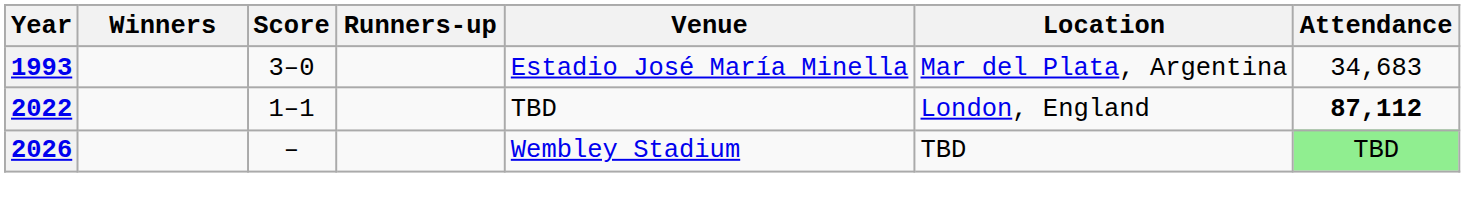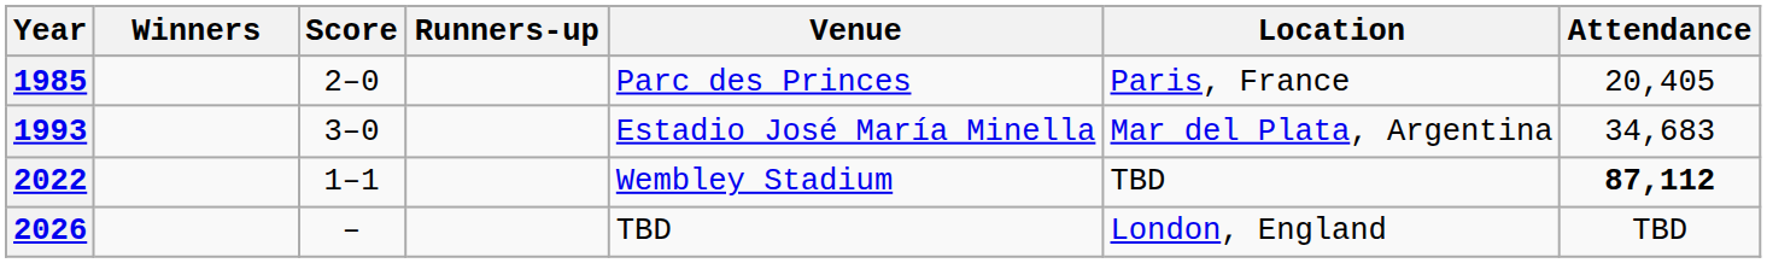 <table class="sortable wikitable plainrowheaders" style="text-align:center">
 <tr>
 <th scope="col">Year</th>
 <th scope="col" style="width:80px">Winners</th>
 <th scope="col">Score</th>
 <th scope="col" style="width:80px">Runners-up</th>
 <th scope="col">Venue</th>
 <th scope="col">Location</th>
 <th scope="col">Attendance</th>
+</tr>
+<tr>
+<th scope="row" style="text-align:center"><a href='#'>1985</a></th>
+<td></td>
+<td>2–0</td>
+<td></td>
+<td style="text-align:left"><a href='#'>Parc des Princes</a></td>
+<td style="text-align:left"><a href='#'>Paris</a>, France</td>
+<td>20,405</td>
 </tr>
 <tr>
 <th scope="row" style="text-align:center"><a href='#'>1993</a></th>
 <td></td>
 <td>3–0</td>
 <td></td>
 <td style="text-align:left"><a href='#'>Estadio José María Minella</a></td>
 <td style="text-align:left"><a href='#'>Mar del Plata</a>, Argentina</td>
 <td>34,683</td>
 </tr>
 <tr>
 <th scope="row" style="text-align:center"><a href='#'>2022</a></th>
 <td></td>
 <td>1–1 <br></td>
 <td></td>
+<td style="text-align:left"><a href='#'>Wembley Stadium</a></td>
 <td style="text-align:left">TBD</td>
-<td style="text-align:left"><a href='#'>London</a>, England</td>
 <td><strong>87,112</strong></td>
 </tr>
 <tr>
 <th scope="row" style="text-align:center"><a href='#'>2026</a></th>
 <td></td>
 <td>–</td>
 <td></td>
-<td style="text-align:left"><a href='#'>Wembley Stadium</a></td>
 <td style="text-align:left">TBD</td>
-<td style="background: lightgreen;">TBD</td>
+<td style="text-align:left"><a href='#'>London</a>, England</td>
+<td>TBD</td>
 </tr>
 </table>
